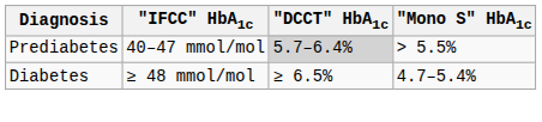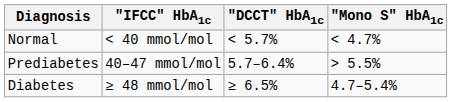 <table class="wikitable">
 <tr>
 <th>Diagnosis</th>
 <th>"IFCC" HbA<sub>1c</sub></th>
 <th>"DCCT" HbA<sub>1c</sub></th>
 <th>"Mono S" HbA<sub>1c</sub></th>
 </tr>
 <tr>
+<td>Normal</td>
+<td>< 40 mmol/mol</td>
+<td>< 5.7%</td>
+<td>< 4.7%</td>
+</tr>
+<tr>
 <td>Prediabetes</td>
 <td>40–47 mmol/mol</td>
-<td style="background: lightgrey;">5.7–6.4%</td>
+<td>5.7–6.4%</td>
 <td>> 5.5%</td>
 </tr>
 <tr>
 <td>Diabetes</td>
 <td>≥ 48 mmol/mol</td>
 <td>≥ 6.5%</td>
 <td>4.7–5.4%</td>
 </tr>
 </table>
